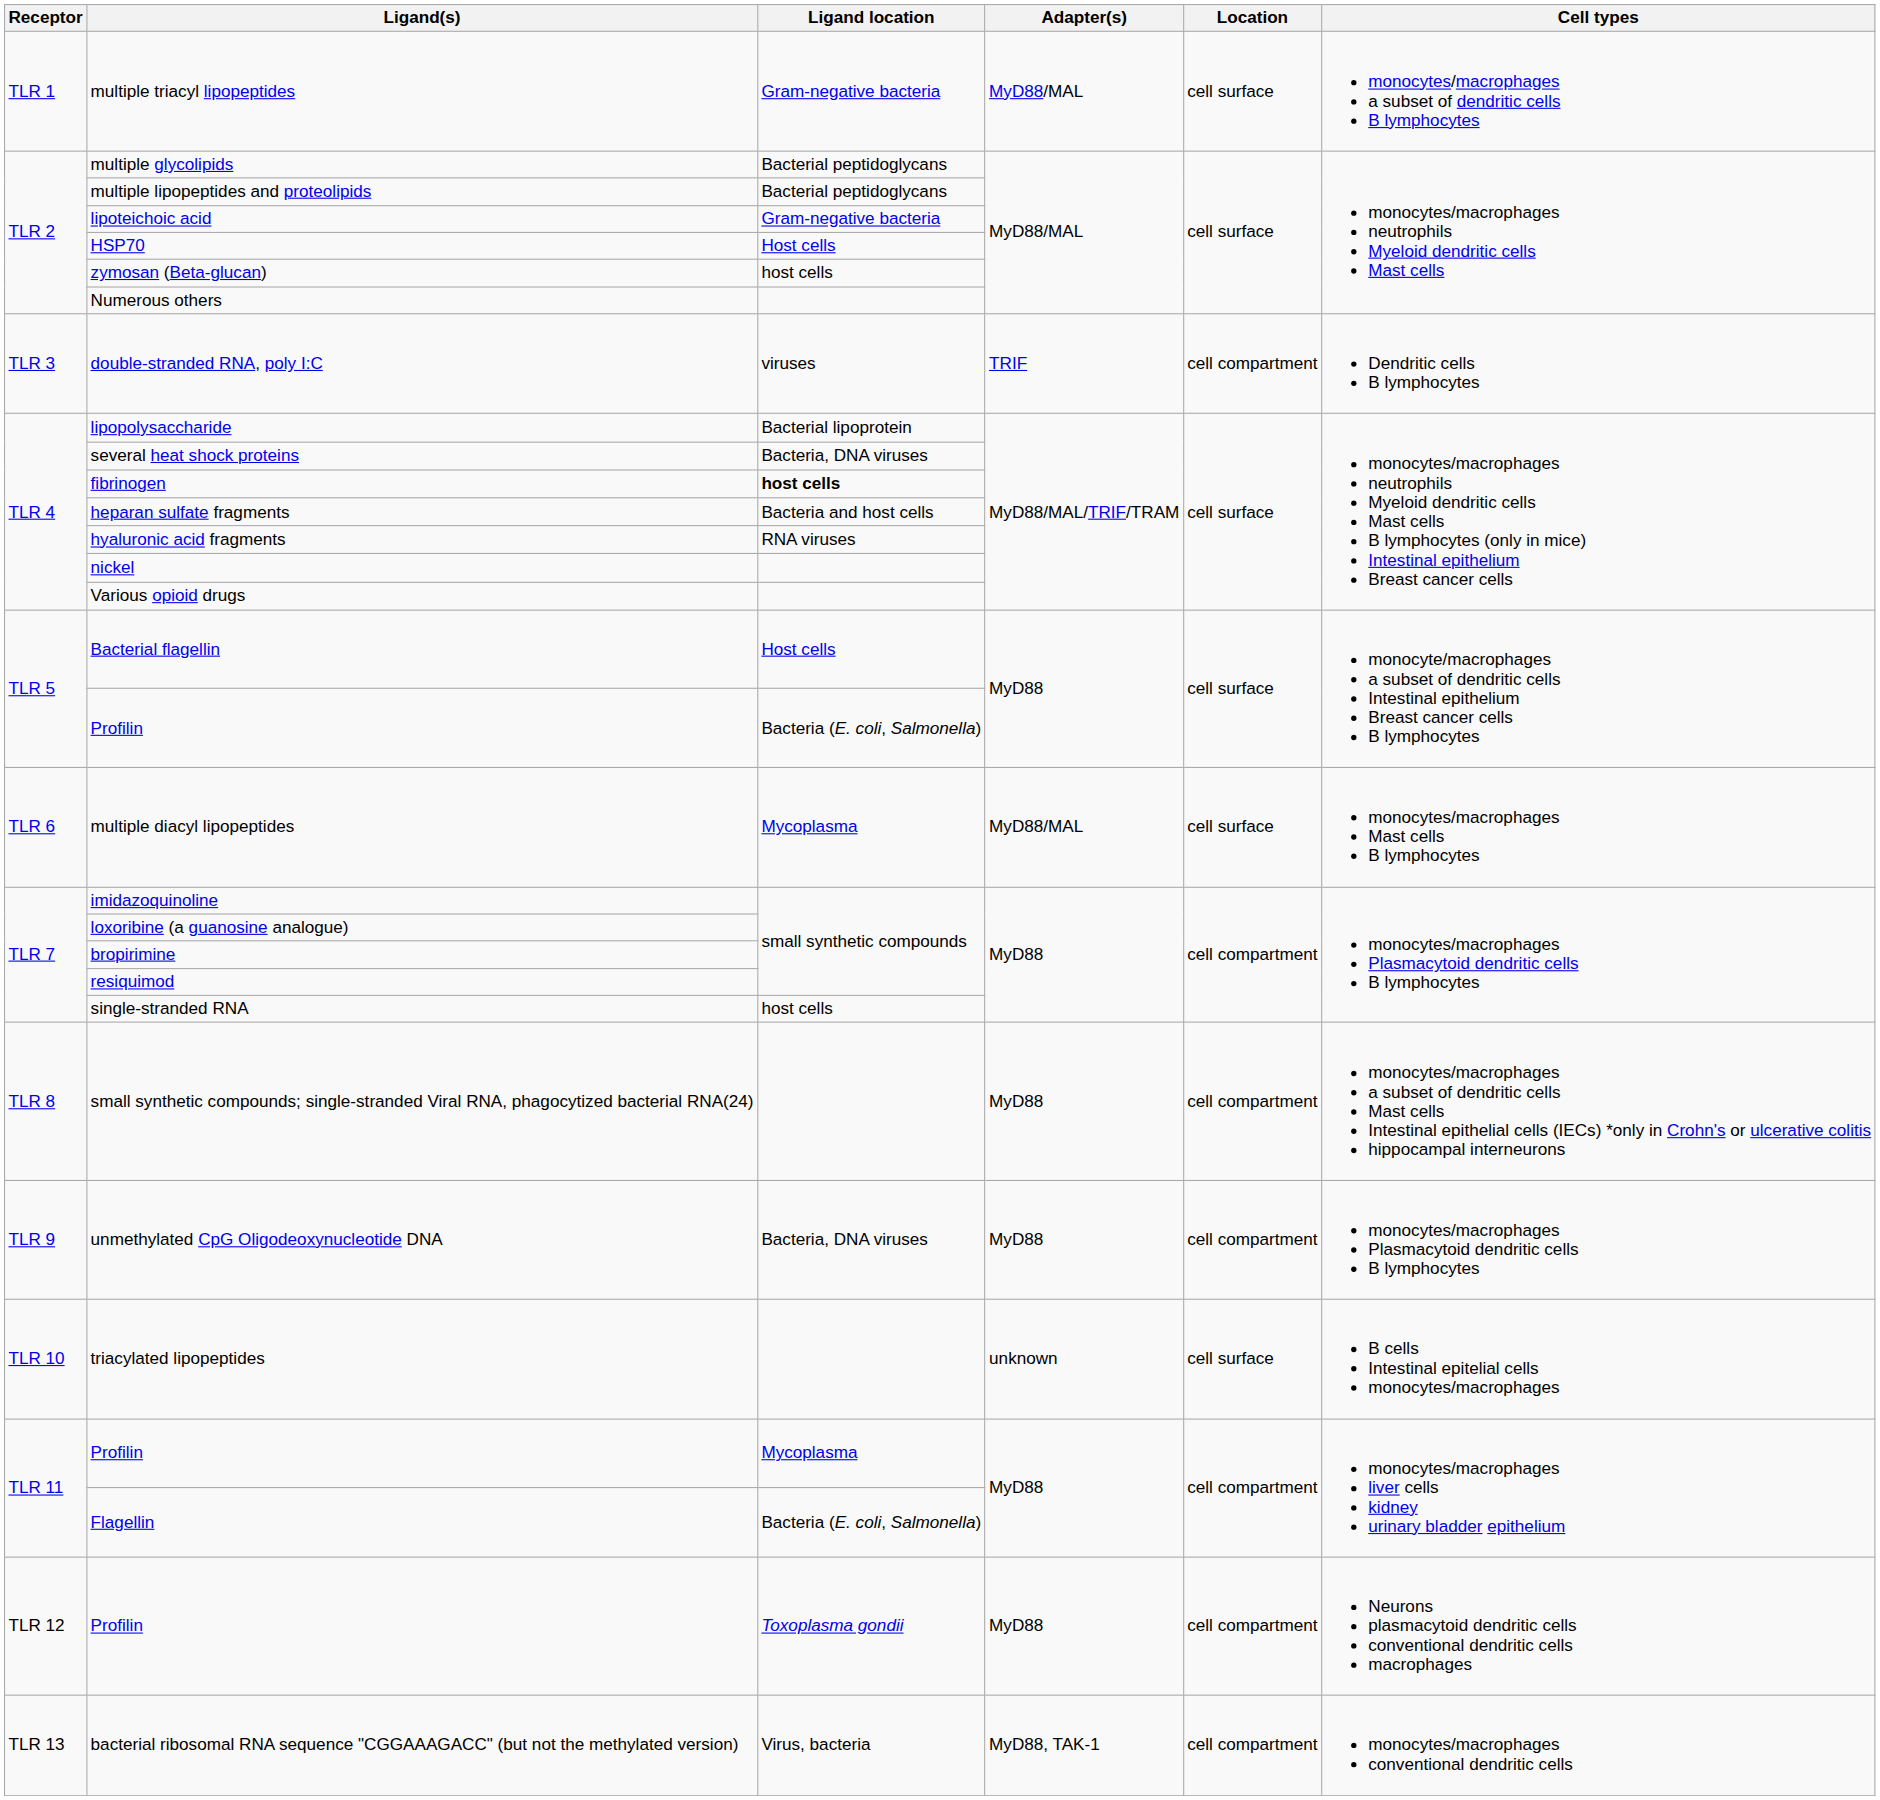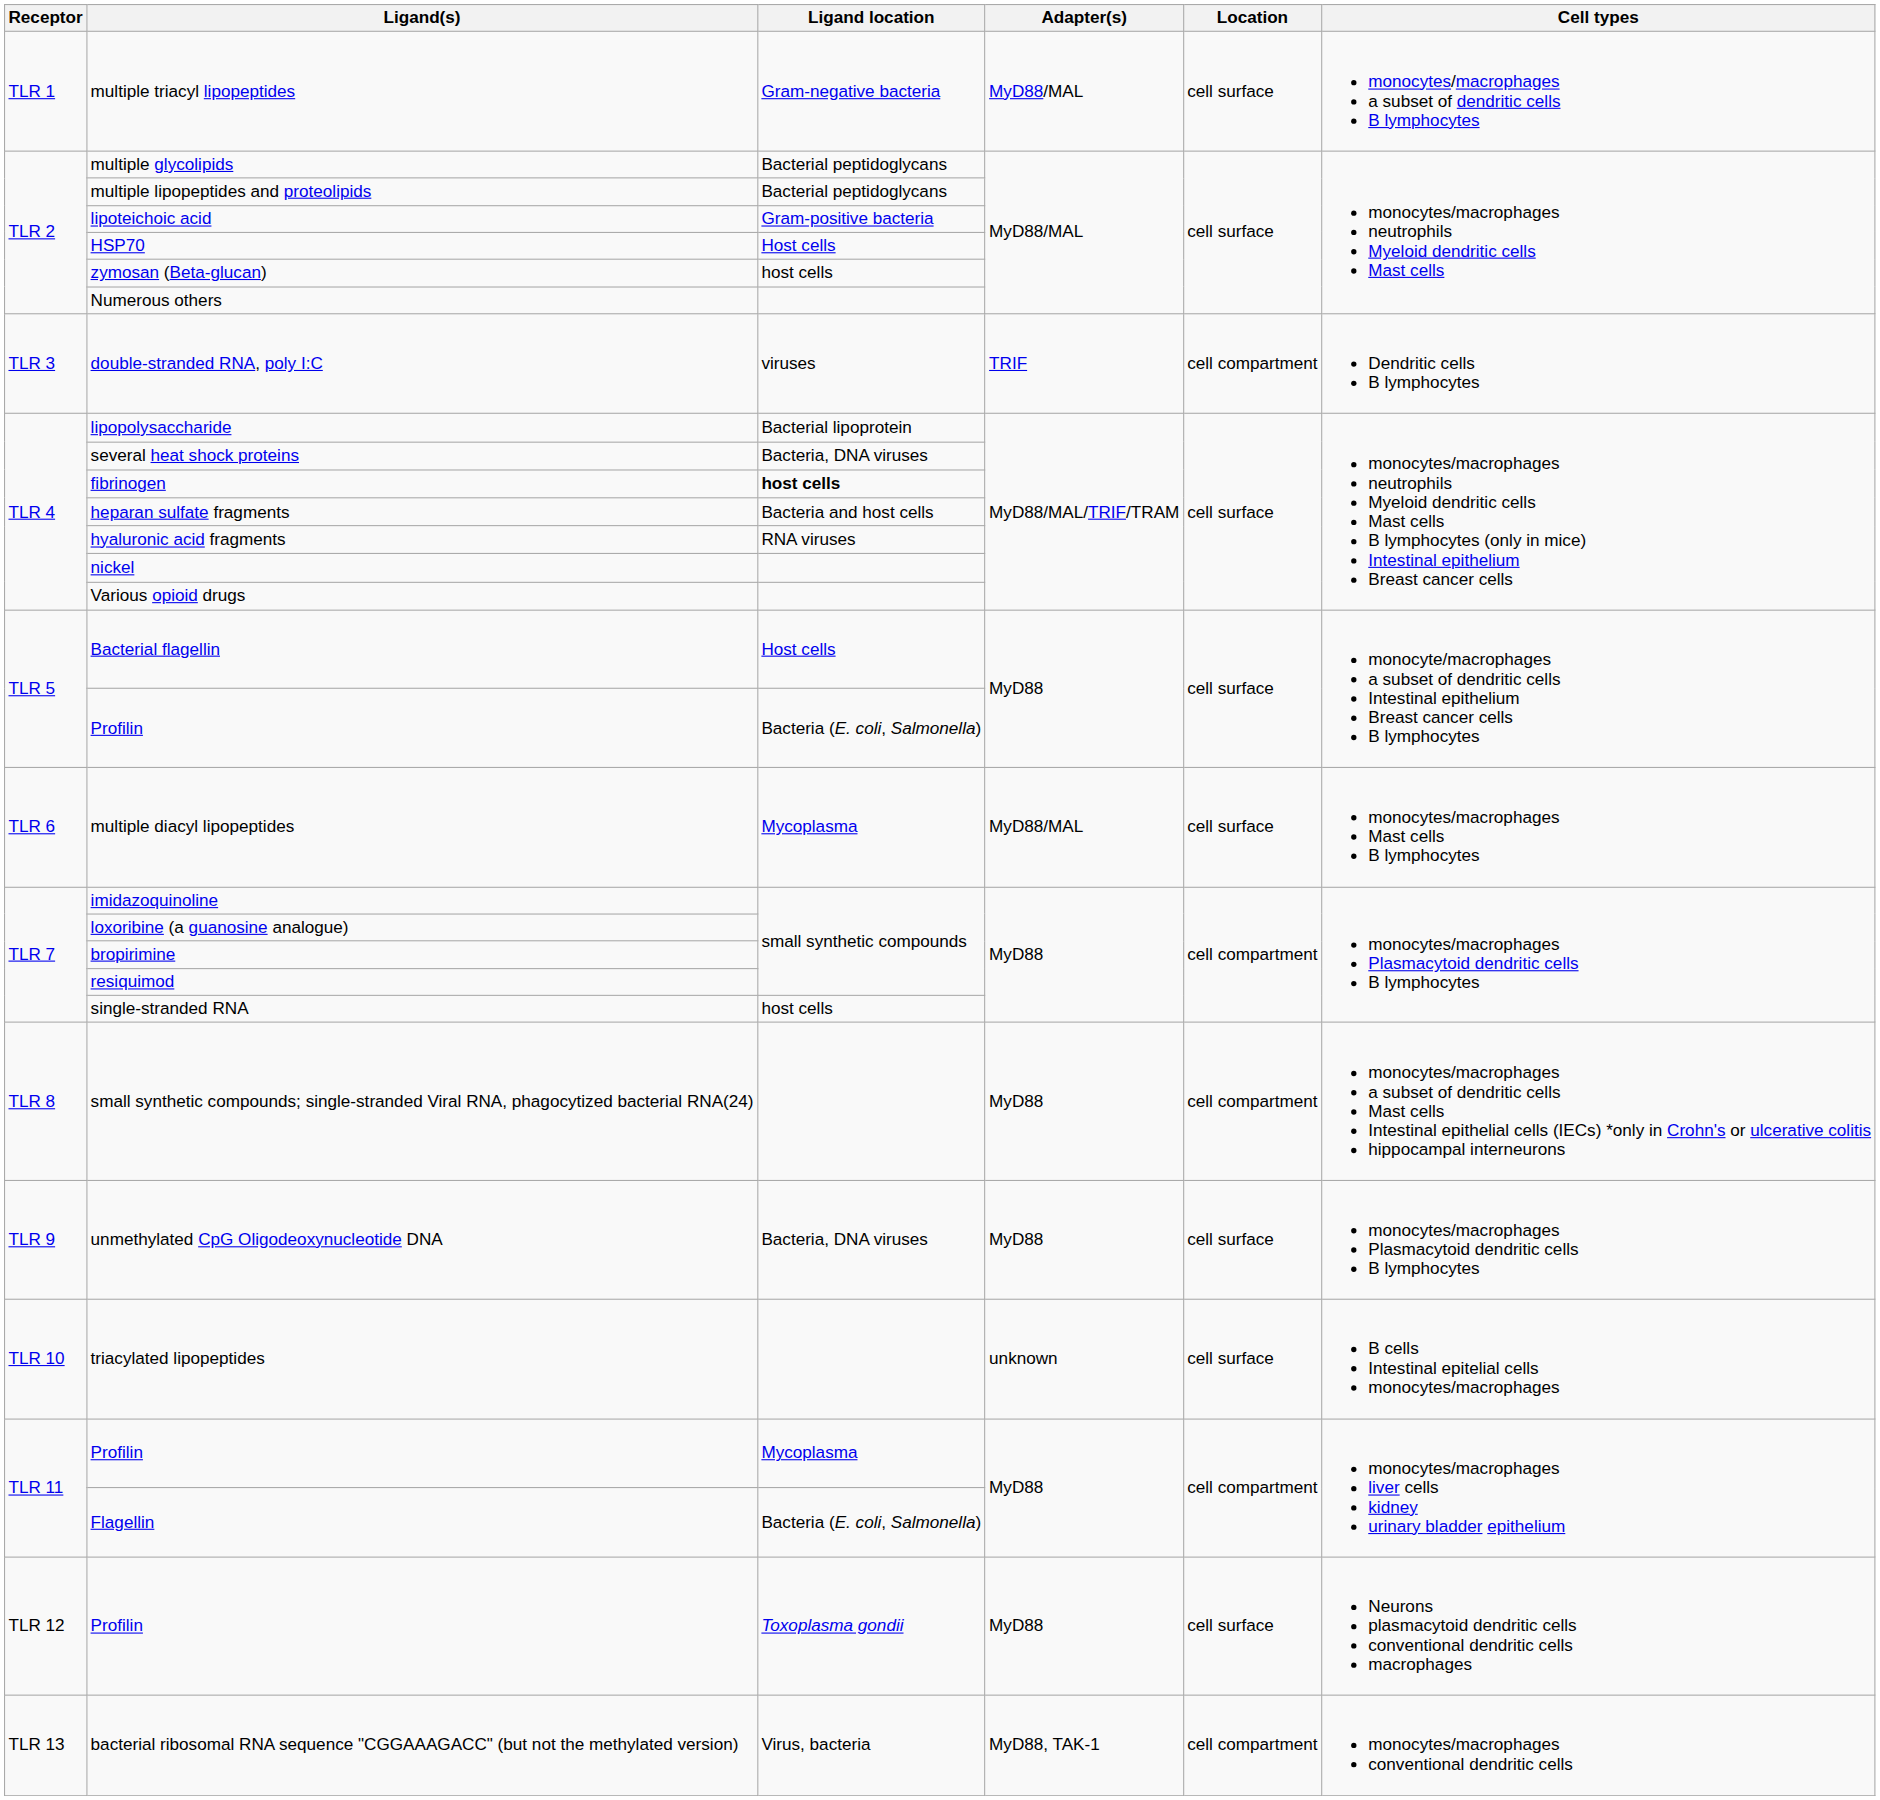 <table class="wikitable">
 <tr>
 <th>Receptor</th>
 <th>Ligand(s)</th>
 <th>Ligand location</th>
 <th>Adapter(s)</th>
 <th>Location</th>
 <th>Cell types</th>
 </tr>
 <tr>
 <td><a href='#'>TLR 1</a></td>
 <td>multiple triacyl <a href='#'>lipopeptides</a></td>
 <td><a href='#'>Gram-negative bacteria</a></td>
 <td><a href='#'>MyD88</a>/MAL</td>
 <td>cell surface</td>
 <td><br><ul><li><a href='#'>monocytes</a>/<a href='#'>macrophages</a></li><li>a subset of <a href='#'>dendritic cells</a></li><li><a href='#'>B lymphocytes</a></li></ul></td>
 </tr>
 <tr>
 <td rowspan="6"><a href='#'>TLR 2</a></td>
 <td>multiple <a href='#'>glycolipids</a></td>
 <td>Bacterial peptidoglycans</td>
 <td rowspan="6">MyD88/MAL</td>
 <td rowspan="6">cell surface</td>
 <td rowspan="6"><br><ul><li>monocytes/macrophages</li><li>neutrophils</li><li><a href='#'>Myeloid dendritic cells</a></li><li><a href='#'>Mast cells</a></li></ul></td>
 </tr>
 <tr>
 <td>multiple lipopeptides and <a href='#'>proteolipids</a></td>
 <td>Bacterial peptidoglycans</td>
 </tr>
 <tr>
 <td><a href='#'>lipoteichoic acid</a></td>
-<td><a href='#'>Gram-negative bacteria</a></td>
+<td><a href='#'>Gram-positive bacteria</a></td>
 </tr>
 <tr>
 <td><a href='#'>HSP70</a></td>
 <td><a href='#'>Host cells</a></td>
 </tr>
 <tr>
 <td><a href='#'>zymosan</a> (<a href='#'>Beta-glucan</a>)</td>
 <td>host cells</td>
 </tr>
 <tr>
 <td>Numerous others</td>
 <td></td>
 </tr>
 <tr>
 <td><a href='#'>TLR 3</a></td>
 <td><a href='#'>double-stranded RNA</a>, <a href='#'>poly I:C</a></td>
 <td>viruses</td>
 <td><a href='#'>TRIF</a></td>
 <td>cell compartment</td>
 <td><br><ul><li>Dendritic cells</li><li>B lymphocytes</li></ul></td>
 </tr>
 <tr>
 <td rowspan=7><a href='#'>TLR 4</a></td>
 <td><a href='#'>lipopolysaccharide</a></td>
 <td>Bacterial lipoprotein</td>
 <td rowspan=7>MyD88/MAL/<a href='#'>TRIF</a>/TRAM</td>
 <td rowspan=7>cell surface</td>
 <td rowspan=7><br><ul><li>monocytes/macrophages</li><li>neutrophils</li><li>Myeloid dendritic cells</li><li>Mast cells</li><li>B lymphocytes (only in mice)</li><li><a href='#'>Intestinal epithelium</a></li><li>Breast cancer cells</li></ul></td>
 </tr>
 <tr>
 <td>several <a href='#'>heat shock proteins</a></td>
 <td>Bacteria, DNA viruses</td>
 </tr>
 <tr>
 <td><a href='#'>fibrinogen</a></td>
 <td><strong>host cells</strong></td>
 </tr>
 <tr>
 <td><a href='#'>heparan sulfate</a> fragments</td>
 <td>Bacteria and host cells</td>
 </tr>
 <tr>
 <td><a href='#'>hyaluronic acid</a> fragments</td>
 <td>RNA viruses</td>
 </tr>
 <tr>
 <td><a href='#'>nickel</a></td>
 <td></td>
 </tr>
 <tr>
 <td>Various <a href='#'>opioid</a> drugs</td>
 <td></td>
 </tr>
 <tr>
 <td rowspan=2><a href='#'>TLR 5</a></td>
 <td><a href='#'>Bacterial flagellin</a></td>
 <td><a href='#'>Host cells</a></td>
 <td rowspan=2>MyD88</td>
 <td rowspan=2>cell surface</td>
 <td rowspan=2><br><ul><li>monocyte/macrophages</li><li>a subset of dendritic cells</li><li>Intestinal epithelium</li><li>Breast cancer cells</li><li>B lymphocytes</li></ul></td>
 </tr>
 <tr>
 <td><a href='#'>Profilin</a></td>
 <td>Bacteria (<em>E. coli</em>, <em>Salmonella</em>)</td>
 </tr>
 <tr>
 <td rowspan=1><a href='#'>TLR 6</a></td>
 <td>multiple diacyl lipopeptides</td>
 <td><a href='#'>Mycoplasma</a></td>
 <td>MyD88/MAL</td>
 <td>cell surface</td>
 <td><br><ul><li>monocytes/macrophages</li><li>Mast cells</li><li>B lymphocytes</li></ul></td>
 </tr>
 <tr>
 <td rowspan="5"><a href='#'>TLR 7</a></td>
 <td><a href='#'>imidazoquinoline</a></td>
 <td rowspan="4">small synthetic compounds</td>
 <td rowspan="5">MyD88</td>
 <td rowspan="5">cell compartment</td>
 <td rowspan="5"><br><ul><li>monocytes/macrophages</li><li><a href='#'>Plasmacytoid dendritic cells</a></li><li>B lymphocytes</li></ul></td>
 </tr>
 <tr>
 <td><a href='#'>loxoribine</a> (a <a href='#'>guanosine</a> analogue)</td>
 </tr>
 <tr>
 <td><a href='#'>bropirimine</a></td>
 </tr>
 <tr>
 <td><a href='#'>resiquimod</a></td>
 </tr>
 <tr>
 <td>single-stranded RNA</td>
 <td>host cells</td>
 </tr>
 <tr>
 <td><a href='#'>TLR 8</a></td>
 <td>small synthetic compounds; single-stranded Viral RNA, phagocytized bacterial RNA(24)</td>
 <td></td>
 <td>MyD88</td>
 <td>cell compartment</td>
 <td><br><ul><li>monocytes/macrophages</li><li>a subset of dendritic cells</li><li>Mast cells</li><li>Intestinal epithelial cells (IECs) *only in <a href='#'>Crohn's</a> or <a href='#'>ulcerative colitis</a></li><li>hippocampal interneurons </li></ul></td>
 </tr>
 <tr>
 <td><a href='#'>TLR 9</a></td>
 <td>unmethylated <a href='#'>CpG Oligodeoxynucleotide</a> DNA</td>
 <td>Bacteria, DNA viruses</td>
 <td>MyD88</td>
-<td>cell compartment</td>
+<td>cell surface</td>
 <td><br><ul><li>monocytes/macrophages</li><li>Plasmacytoid dendritic cells</li><li>B lymphocytes</li></ul></td>
 </tr>
 <tr>
 <td><a href='#'>TLR 10</a></td>
 <td>triacylated lipopeptides</td>
 <td></td>
 <td>unknown</td>
 <td>cell surface</td>
 <td><br><ul><li>B cells</li><li>Intestinal epitelial cells</li><li>monocytes/macrophages</li></ul></td>
 </tr>
 <tr>
 <td rowspan="2"><a href='#'>TLR 11</a></td>
 <td><a href='#'>Profilin</a></td>
 <td><a href='#'>Mycoplasma</a></td>
 <td rowspan="2">MyD88</td>
 <td rowspan="2">cell compartment</td>
 <td rowspan="2"><br><ul><li>monocytes/macrophages</li><li><a href='#'>liver</a> cells</li><li><a href='#'>kidney</a></li><li><a href='#'>urinary bladder</a> <a href='#'>epithelium</a></li></ul></td>
 </tr>
 <tr>
 <td><a href='#'>Flagellin</a></td>
 <td>Bacteria (<em>E. coli</em>, <em>Salmonella</em>)</td>
 </tr>
 <tr>
 <td>TLR 12</td>
 <td><a href='#'>Profilin</a></td>
 <td><em><a href='#'>Toxoplasma gondii</a></em></td>
 <td>MyD88</td>
-<td>cell compartment</td>
+<td>cell surface</td>
 <td><br><ul><li>Neurons</li><li>plasmacytoid dendritic cells</li><li>conventional dendritic cells</li><li>macrophages</li></ul></td>
 </tr>
 <tr>
 <td>TLR 13</td>
 <td>bacterial ribosomal RNA sequence "CGGAAAGACC" (but not the methylated version)</td>
 <td>Virus, bacteria</td>
 <td>MyD88, TAK-1</td>
 <td>cell compartment</td>
 <td><br><ul><li>monocytes/macrophages</li><li>conventional dendritic cells</li></ul></td>
 </tr>
 </table>
